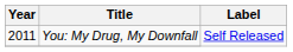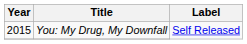 <table class="wikitable" border="1">
 <tr>
 <th>Year</th>
 <th>Title</th>
 <th>Label</th>
 </tr>
 <tr>
-<td>2011</td>
+<td>2015</td>
 <td><em>You: My Drug, My Downfall</em></td>
 <td rowspan="6"><a href='#'>Self Released</a></td>
 </tr>
 <tr>
 </tr>
 </table>
